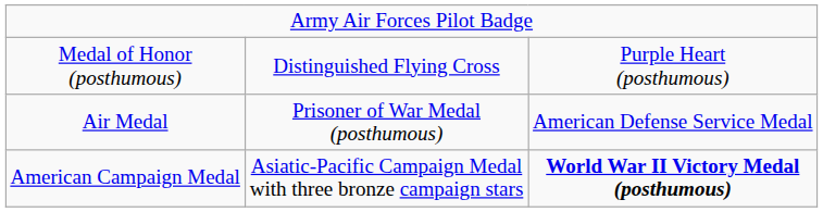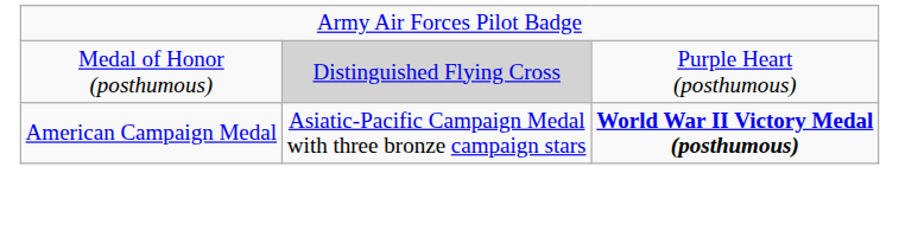 <table class="wikitable" style="margin:1em auto; text-align:center;">
 <tr>
 <td colspan="3"><a href='#'>Army Air Forces Pilot Badge</a></td>
 </tr>
 <tr>
 <td><a href='#'>Medal of Honor</a><br><em>(posthumous)</em></td>
-<td><a href='#'>Distinguished Flying Cross</a></td>
+<td style="background: lightgrey;"><a href='#'>Distinguished Flying Cross</a></td>
 <td><a href='#'>Purple Heart</a><br><em>(posthumous)</em></td>
-</tr>
-<tr>
-<td><a href='#'>Air Medal</a></td>
-<td><a href='#'>Prisoner of War Medal</a><br><em>(posthumous)</em></td>
-<td><a href='#'>American Defense Service Medal</a></td>
 </tr>
 <tr>
 <td><a href='#'>American Campaign Medal</a></td>
 <td><a href='#'>Asiatic-Pacific Campaign Medal</a><br>with three bronze <a href='#'>campaign stars</a></td>
 <td><strong><a href='#'>World War II Victory Medal</a><br><em>(posthumous)</em></strong></td>
 </tr>
 </table>
